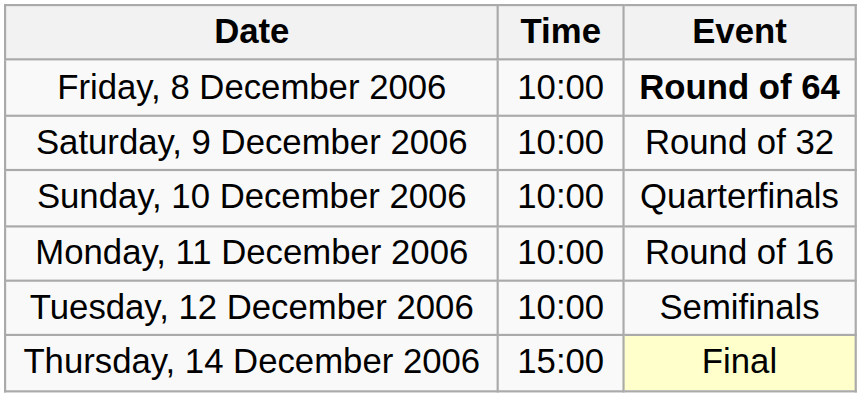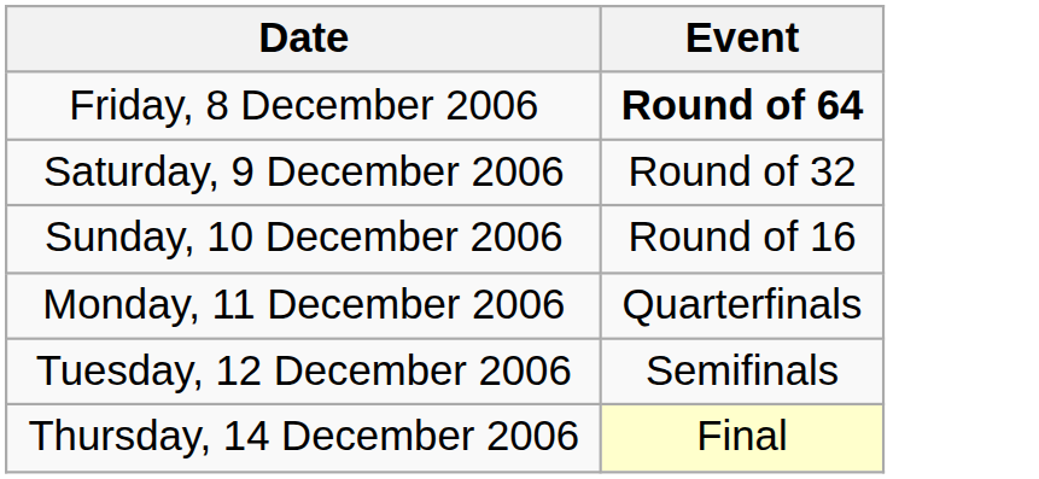 <table class = "wikitable" style="text-align:center;">
 <tr>
 <th width=220>Date</th>
-<th width=50>Time</th>
 <th width=100>Event</th>
 </tr>
 <tr>
 <td>Friday, 8 December 2006</td>
-<td>10:00</td>
 <td><strong>Round of 64</strong></td>
 </tr>
 <tr>
 <td>Saturday, 9 December 2006</td>
-<td>10:00</td>
 <td>Round of 32</td>
 </tr>
 <tr>
 <td>Sunday, 10 December 2006</td>
-<td>10:00</td>
+<td>Round of 16</td>
+</tr>
+<tr>
+<td>Monday, 11 December 2006</td>
 <td>Quarterfinals</td>
 </tr>
 <tr>
-<td>Monday, 11 December 2006</td>
-<td>10:00</td>
-<td>Round of 16</td>
-</tr>
-<tr>
 <td>Tuesday, 12 December 2006</td>
-<td>10:00</td>
 <td>Semifinals</td>
 </tr>
 <tr>
 <td>Thursday, 14 December 2006</td>
-<td>15:00</td>
 <td bgcolor=ffffcc>Final</td>
 </tr>
 </table>
